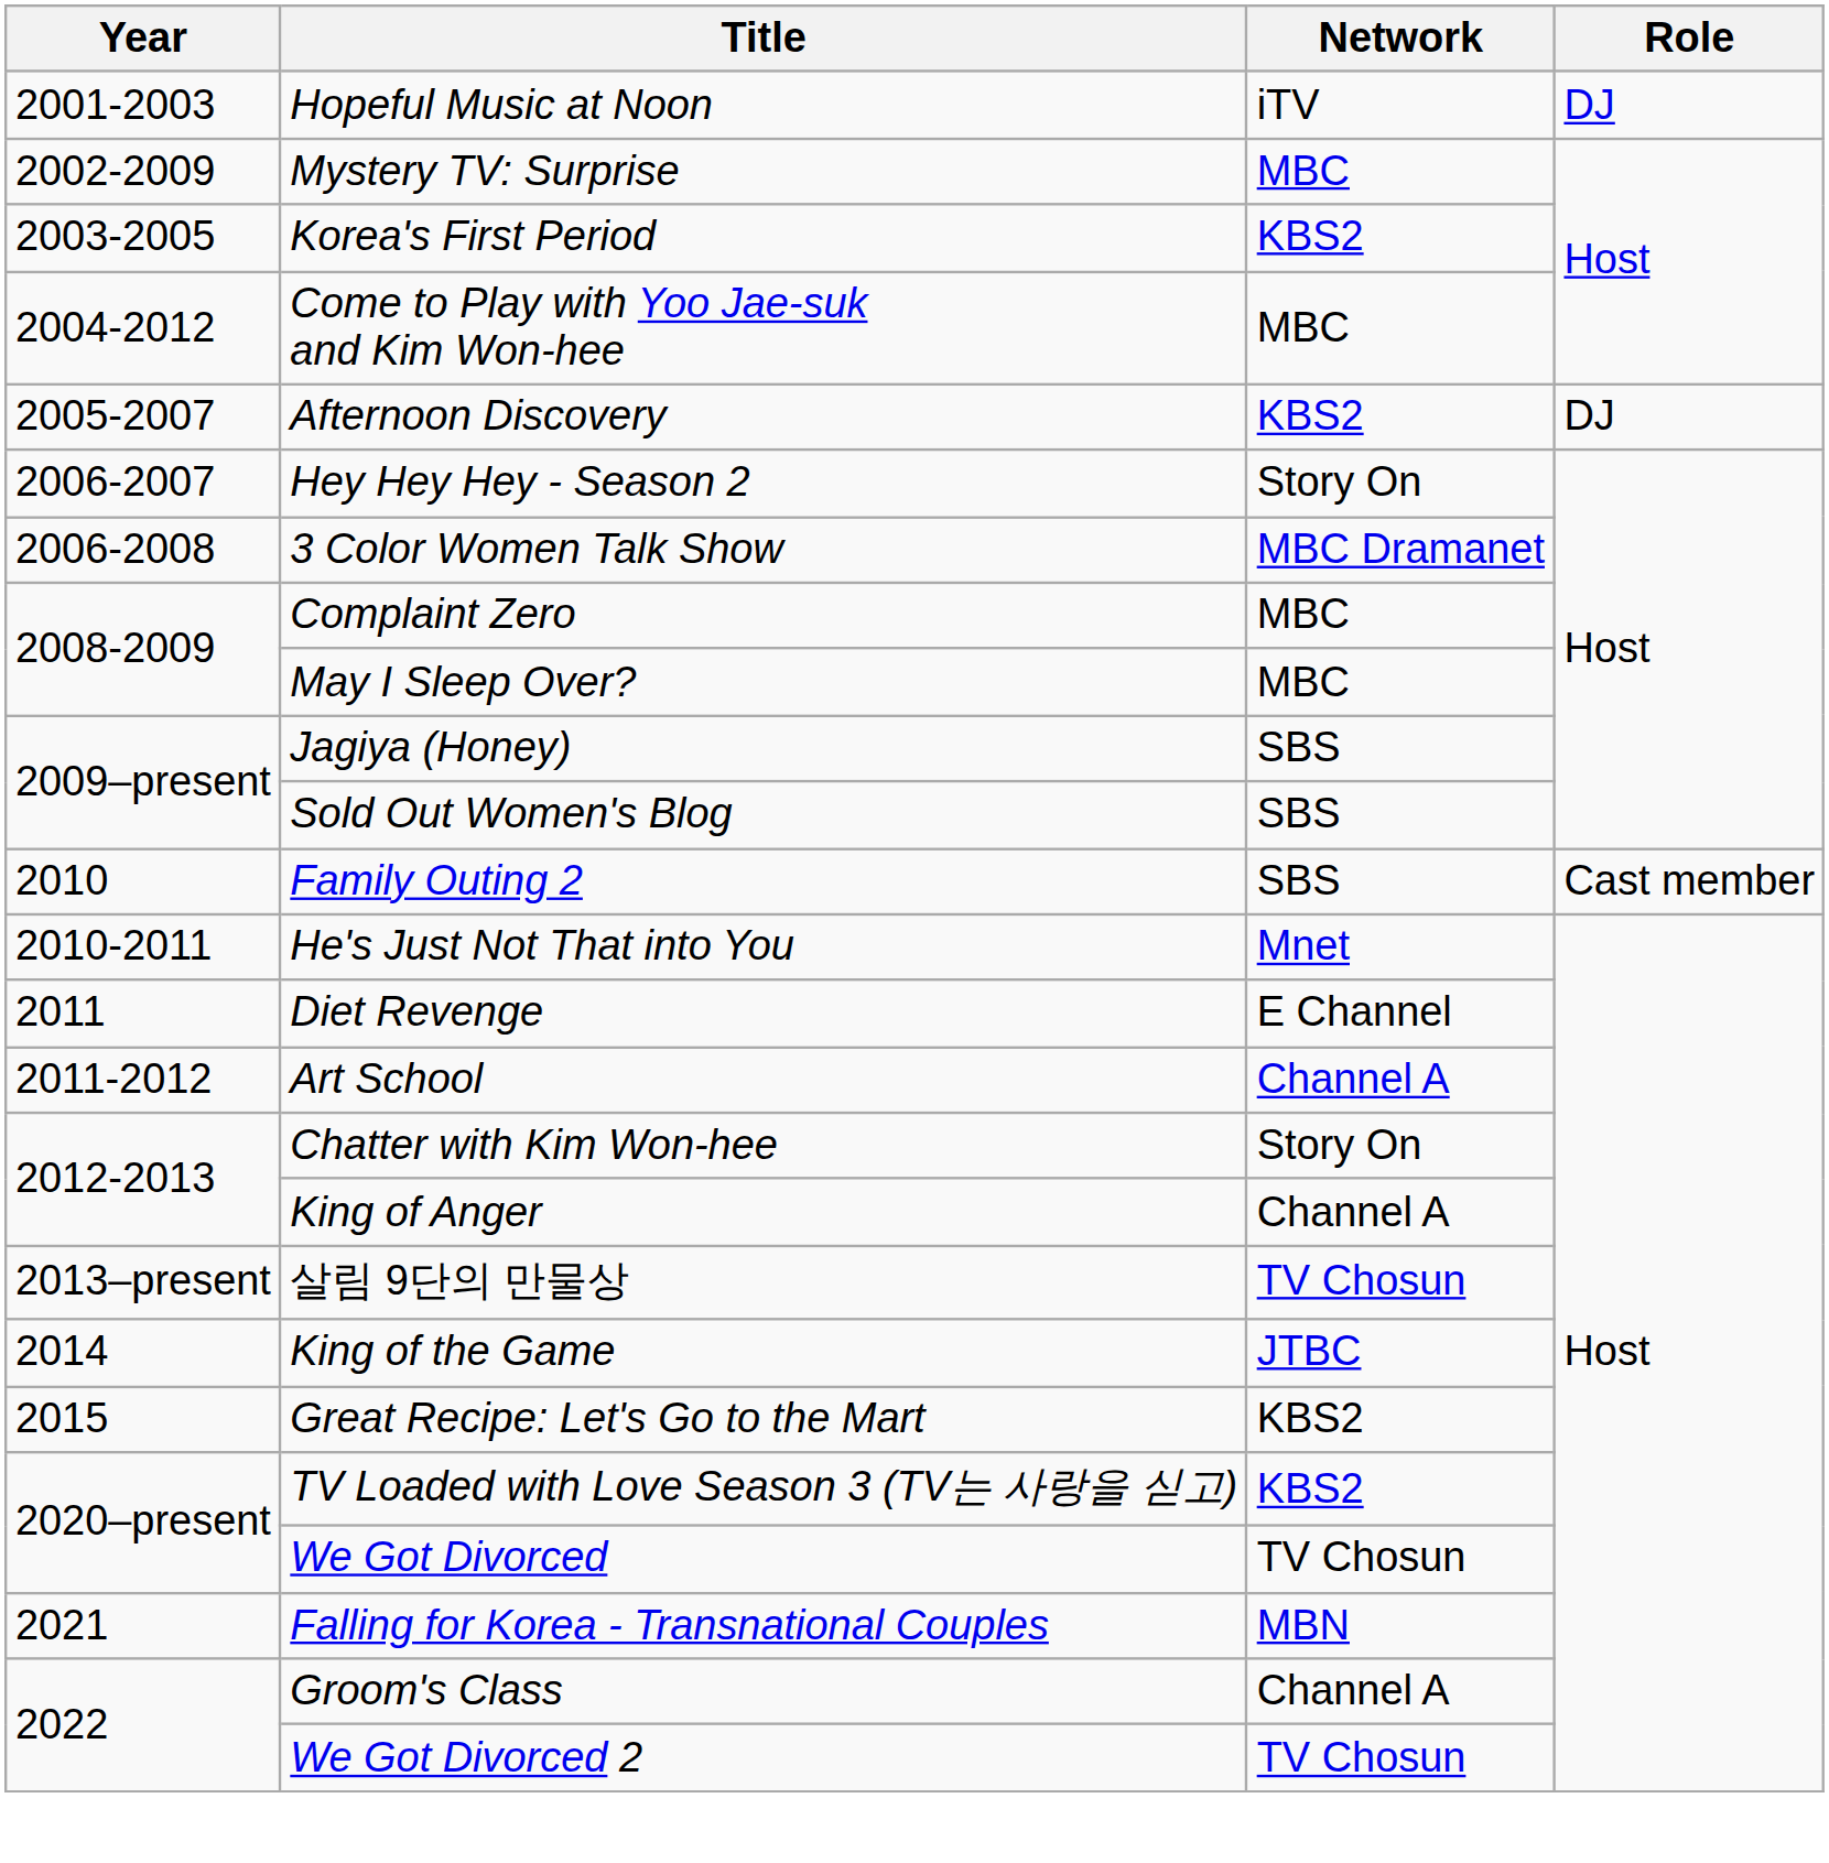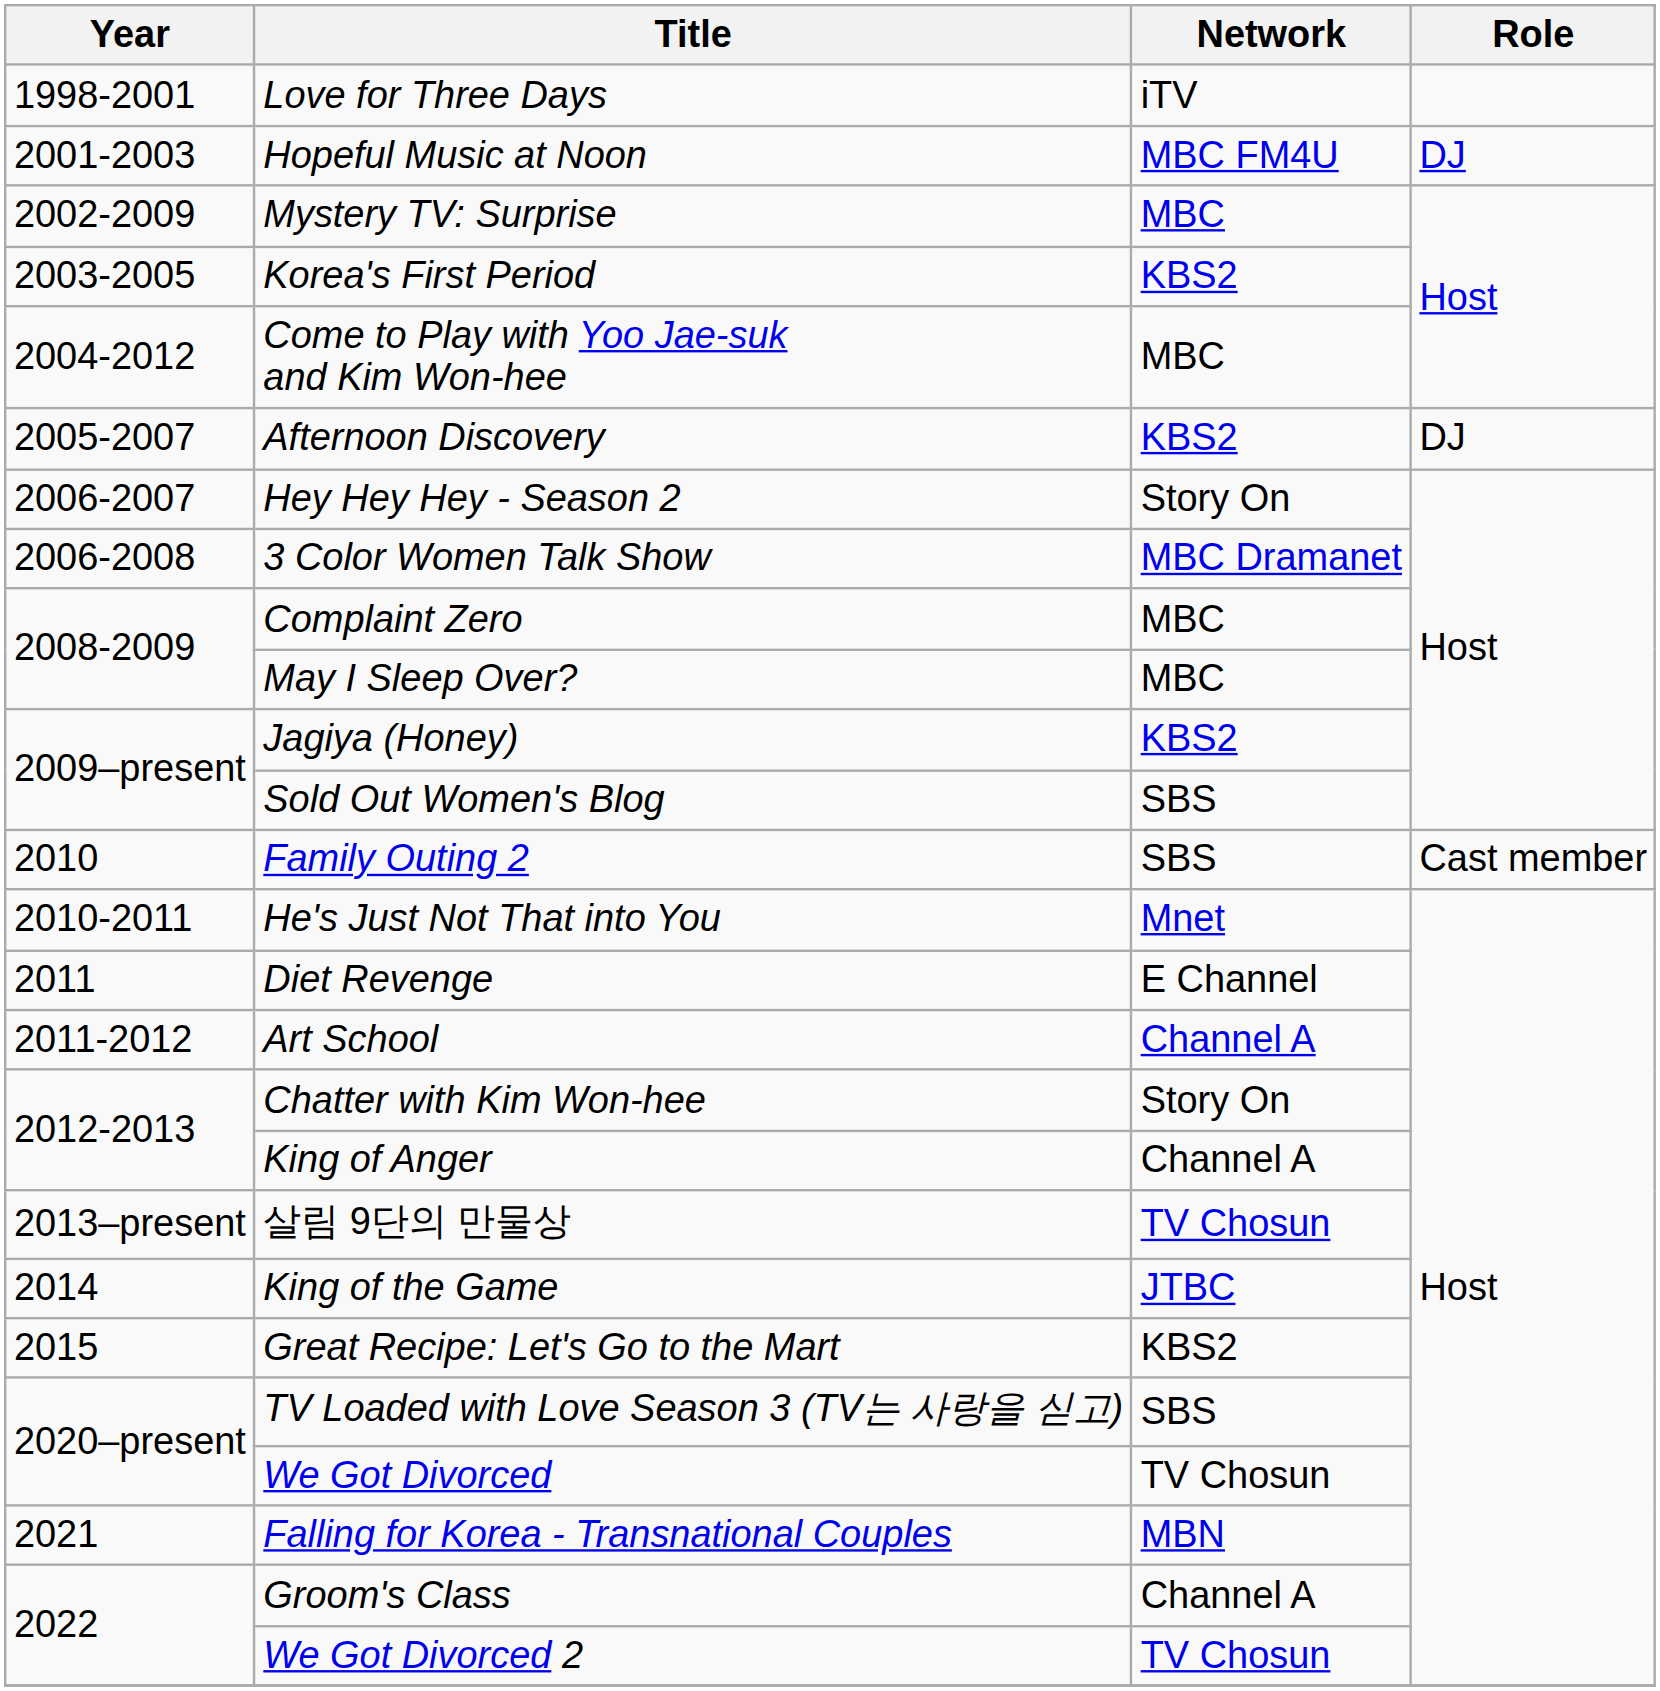 <table class="wikitable">
 <tr>
 <th>Year</th>
 <th>Title</th>
 <th>Network</th>
 <th>Role</th>
 </tr>
 <tr>
+<td>1998-2001</td>
+<td><em>Love for Three Days</em></td>
+<td>iTV</td>
+<td></td>
+</tr>
+<tr>
 <td>2001-2003</td>
 <td><em>Hopeful Music at Noon</em></td>
-<td>iTV</td>
+<td><a href='#'>MBC FM4U</a></td>
 <td><a href='#'>DJ</a></td>
 </tr>
 <tr>
 <td>2002-2009</td>
 <td><em>Mystery TV: Surprise</em></td>
 <td><a href='#'>MBC</a></td>
 <td rowspan="3"><a href='#'>Host</a></td>
 </tr>
 <tr>
 <td>2003-2005</td>
 <td><em>Korea's First Period</em></td>
 <td><a href='#'>KBS2</a></td>
 </tr>
 <tr>
 <td>2004-2012</td>
 <td><em>Come to Play with <a href='#'>Yoo Jae-suk</a> <br> and Kim Won-hee</em></td>
 <td>MBC</td>
 </tr>
 <tr>
 <td>2005-2007</td>
 <td><em>Afternoon Discovery</em></td>
 <td><a href='#'>KBS2</a></td>
 <td>DJ</td>
 </tr>
 <tr>
 <td>2006-2007</td>
 <td><em>Hey Hey Hey - Season 2</em></td>
 <td>Story On</td>
 <td rowspan="6">Host</td>
 </tr>
 <tr>
 <td>2006-2008</td>
 <td><em>3 Color Women Talk Show</em></td>
 <td><a href='#'>MBC Dramanet</a></td>
 </tr>
 <tr>
 <td rowspan=2>2008-2009</td>
 <td><em>Complaint Zero</em></td>
 <td>MBC</td>
 </tr>
 <tr>
 <td><em>May I Sleep Over?</em></td>
 <td>MBC</td>
 </tr>
 <tr>
 <td rowspan=2>2009–present</td>
 <td><em>Jagiya (Honey)</em></td>
-<td>SBS</td>
+<td><a href='#'>KBS2</a></td>
 </tr>
 <tr>
 <td><em>Sold Out Women's Blog</em></td>
 <td>SBS</td>
 </tr>
 <tr>
 <td>2010</td>
 <td><em><a href='#'>Family Outing 2</a></em></td>
 <td>SBS</td>
 <td>Cast member</td>
 </tr>
 <tr>
 <td>2010-2011</td>
 <td><em>He's Just Not That into You</em></td>
 <td><a href='#'>Mnet</a></td>
 <td rowspan=13>Host</td>
 </tr>
 <tr>
 <td>2011</td>
 <td><em>Diet Revenge</em></td>
 <td>E Channel</td>
 </tr>
 <tr>
 <td>2011-2012</td>
 <td><em>Art School</em></td>
 <td><a href='#'>Channel A</a></td>
 </tr>
 <tr>
 <td rowspan=2>2012-2013</td>
 <td><em>Chatter with Kim Won-hee</em> </td>
 <td>Story On</td>
 </tr>
 <tr>
 <td><em>King of Anger</em></td>
 <td>Channel A</td>
 </tr>
 <tr>
 <td>2013–present</td>
 <td>살림 9단의 만물상</td>
 <td><a href='#'>TV Chosun</a></td>
 </tr>
 <tr>
 <td>2014</td>
 <td><em>King of the Game</em></td>
 <td><a href='#'>JTBC</a></td>
 </tr>
 <tr>
 <td>2015</td>
 <td><em>Great Recipe: Let's Go to the Mart</em></td>
 <td>KBS2</td>
 </tr>
 <tr>
 <td rowspan="2">2020–present</td>
 <td><em>TV Loaded with Love Season 3 (TV는 사랑을 싣고)</em></td>
-<td><a href='#'>KBS2</a></td>
+<td>SBS</td>
 </tr>
 <tr>
 <td><em><a href='#'>We Got Divorced</a></em></td>
 <td>TV Chosun</td>
 </tr>
 <tr>
 <td>2021</td>
 <td><em><a href='#'>Falling for Korea - Transnational Couples</a></em></td>
 <td><a href='#'>MBN</a></td>
 </tr>
 <tr>
 <td rowspan=2>2022</td>
 <td><em>Groom's Class</em></td>
 <td>Channel A</td>
 </tr>
 <tr>
 <td><em><a href='#'>We Got Divorced</a> 2</em></td>
 <td><a href='#'>TV Chosun</a></td>
 </tr>
 <tr>
 </tr>
 </table>
